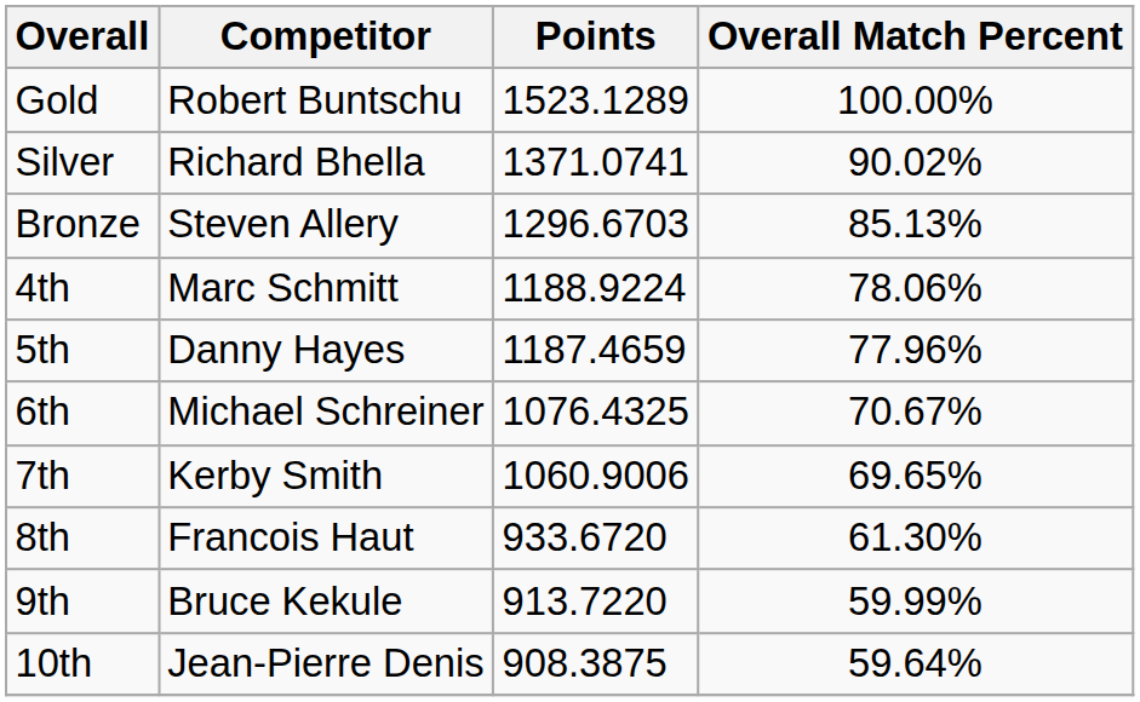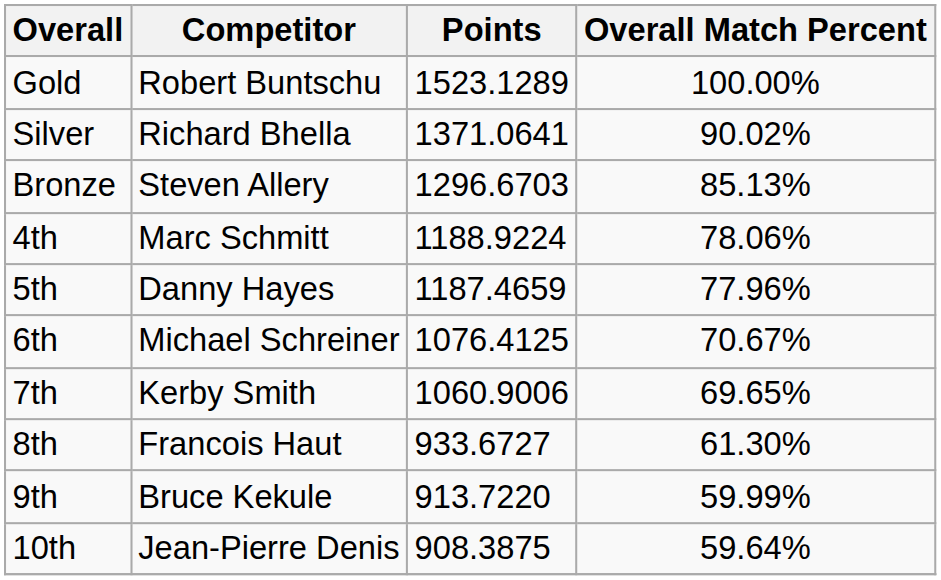 <table class="wikitable sortable" style="text-align: left;">
 <tr>
 <th>Overall</th>
 <th>Competitor</th>
 <th>Points</th>
 <th colspan="2">Overall Match Percent</th>
 </tr>
 <tr>
 <td> Gold</td>
 <td> Robert Buntschu</td>
 <td>1523.1289</td>
 <td colspan="2" style="text-align: center;">100.00%</td>
 </tr>
 <tr>
 <td> Silver</td>
 <td> Richard Bhella</td>
-<td>1371.0741</td>
+<td>1371.0641</td>
 <td colspan="2" style="text-align: center;">90.02%</td>
 </tr>
 <tr>
 <td> Bronze</td>
 <td> Steven Allery</td>
 <td>1296.6703</td>
 <td colspan="2" style="text-align: center;">85.13%</td>
 </tr>
 <tr>
 <td>4th</td>
 <td> Marc Schmitt</td>
 <td>1188.9224</td>
 <td colspan="2" style="text-align: center;">78.06%</td>
 </tr>
 <tr>
 <td>5th</td>
 <td> Danny Hayes</td>
 <td>1187.4659</td>
 <td colspan="2" style="text-align: center;">77.96%</td>
 </tr>
 <tr>
 <td>6th</td>
 <td> Michael Schreiner</td>
-<td>1076.4325</td>
+<td>1076.4125</td>
 <td colspan="2" style="text-align: center;">70.67%</td>
 </tr>
 <tr>
 <td>7th</td>
 <td> Kerby Smith</td>
 <td>1060.9006</td>
 <td colspan="2" style="text-align: center;">69.65%</td>
 </tr>
 <tr>
 <td>8th</td>
 <td> Francois Haut</td>
-<td>933.6720</td>
+<td>933.6727</td>
 <td colspan="2" style="text-align: center;">61.30%</td>
 </tr>
 <tr>
 <td>9th</td>
 <td> Bruce Kekule</td>
 <td>913.7220</td>
 <td colspan="2" style="text-align: center;">59.99%</td>
 </tr>
 <tr>
 <td>10th</td>
 <td> Jean-Pierre Denis</td>
 <td>908.3875</td>
 <td colspan="2" style="text-align: center;">59.64%</td>
 </tr>
 <tr>
 </tr>
 </table>
